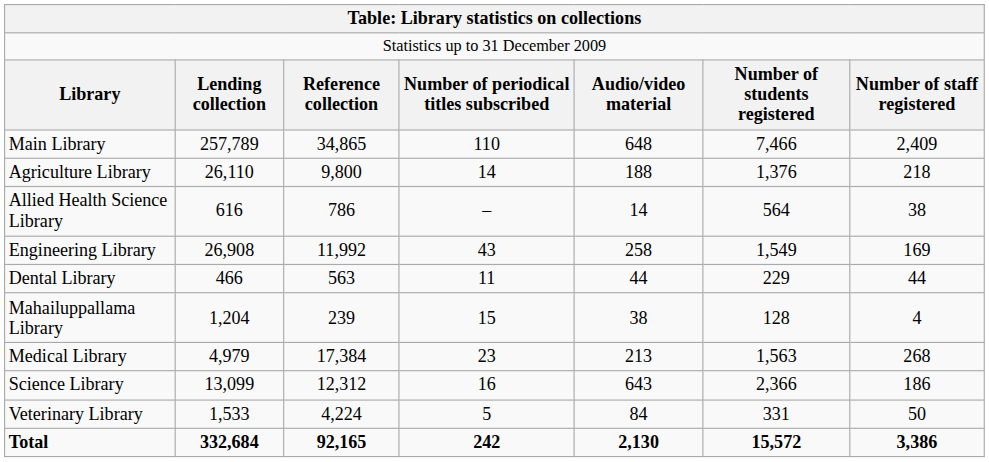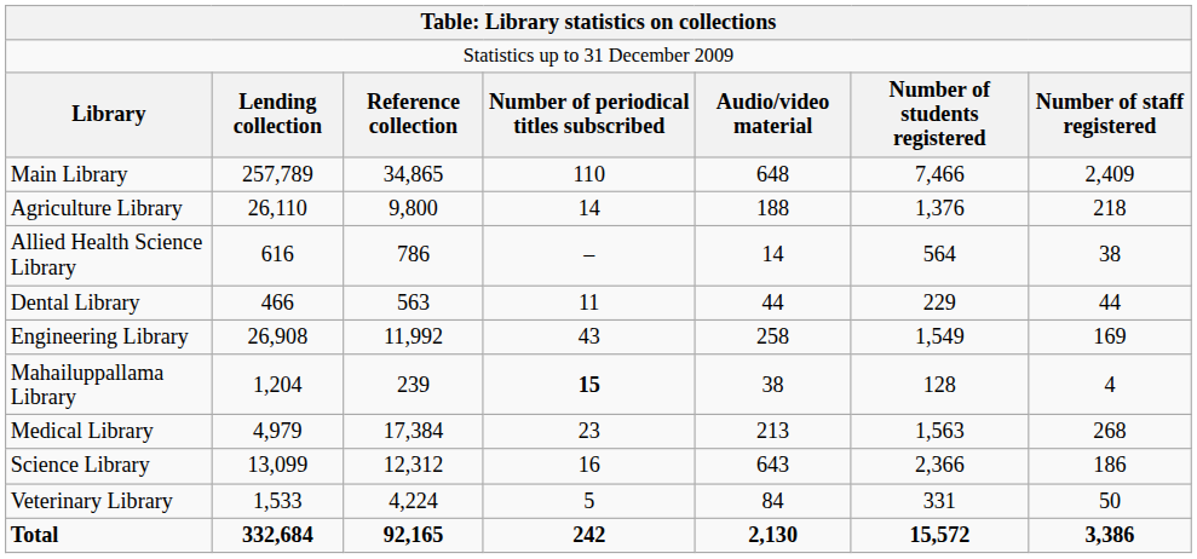 <table class="wikitable">
 <tr>
 <th colspan="7" style="white-space:nowrap; text-align:middle;">Table: Library statistics on collections</th>
 </tr>
 <tr>
 <td colspan="7" style="font-size:90%; text-align:center;">Statistics up to 31 December 2009</td>
 </tr>
 <tr>
 <th>Library</th>
 <th>Lending collection</th>
 <th>Reference collection</th>
 <th>Number of periodical titles subscribed</th>
 <th>Audio/video material</th>
 <th>Number of students registered</th>
 <th>Number of staff registered</th>
 </tr>
 <tr align=center>
 <td align=left>Main Library</td>
 <td>257,789</td>
 <td>34,865</td>
 <td>110</td>
 <td>648</td>
 <td>7,466</td>
 <td>2,409</td>
 </tr>
 <tr align=center>
 <td align=left>Agriculture Library</td>
 <td>26,110</td>
 <td>9,800</td>
 <td>14</td>
 <td>188</td>
 <td>1,376</td>
 <td>218</td>
 </tr>
 <tr align=center>
 <td align=left>Allied Health Science Library</td>
 <td>616</td>
 <td>786</td>
 <td>–</td>
 <td>14</td>
 <td>564</td>
 <td>38</td>
 </tr>
 <tr align=center>
+<td align=left>Dental Library</td>
+<td>466</td>
+<td>563</td>
+<td>11</td>
+<td>44</td>
+<td>229</td>
+<td>44</td>
+</tr>
+<tr align=center>
 <td align=left>Engineering Library</td>
 <td>26,908</td>
 <td>11,992</td>
 <td>43</td>
 <td>258</td>
 <td>1,549</td>
 <td>169</td>
 </tr>
 <tr align=center>
-<td align=left>Dental Library</td>
-<td>466</td>
-<td>563</td>
-<td>11</td>
-<td>44</td>
-<td>229</td>
-<td>44</td>
-</tr>
-<tr align=center>
 <td align=left>Mahailuppallama Library</td>
 <td>1,204</td>
 <td>239</td>
-<td>15</td>
+<td><strong>15</strong></td>
 <td>38</td>
 <td>128</td>
 <td>4</td>
 </tr>
 <tr align=center>
 <td align=left>Medical Library</td>
 <td>4,979</td>
 <td>17,384</td>
 <td>23</td>
 <td>213</td>
 <td>1,563</td>
 <td>268</td>
 </tr>
 <tr align=center>
 <td align=left>Science Library</td>
 <td>13,099</td>
 <td>12,312</td>
 <td>16</td>
 <td>643</td>
 <td>2,366</td>
 <td>186</td>
 </tr>
 <tr align=center>
 <td align=left>Veterinary Library</td>
 <td>1,533</td>
 <td>4,224</td>
 <td>5</td>
 <td>84</td>
 <td>331</td>
 <td>50</td>
 </tr>
 <tr align=center>
 <td align=left><strong>Total</strong></td>
 <td><strong>332,684</strong></td>
 <td><strong>92,165</strong></td>
 <td><strong>242</strong></td>
 <td><strong>2,130</strong></td>
 <td><strong>15,572</strong></td>
 <td><strong>3,386</strong></td>
 </tr>
 </table>
